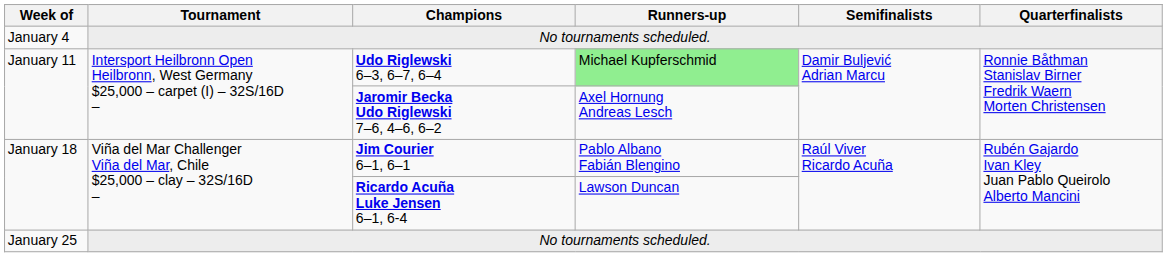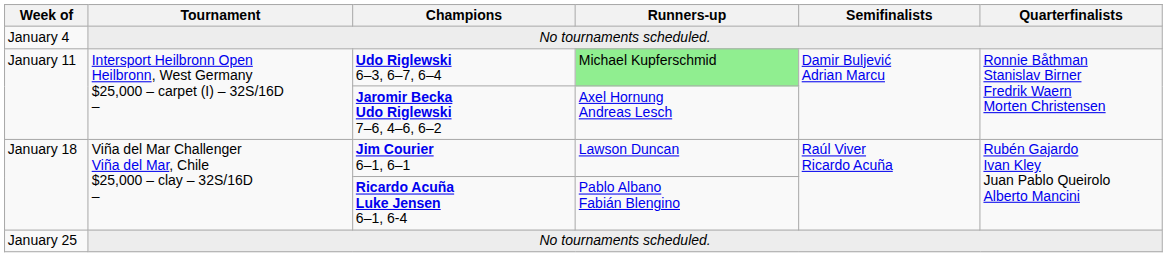 <table class="wikitable" style="font-size:85%;">
 <tr>
 <th width="75">Week of</th>
 <th width="250">Tournament</th>
 <th width="210">Champions</th>
 <th width="210">Runners-up</th>
 <th width="170">Semifinalists</th>
 <th width="170">Quarterfinalists</th>
 </tr>
 <tr valign="top">
 <td>January 4</td>
 <td colspan="5" bgcolor="#ededed" align=center><em>No tournaments scheduled.</em></td>
 </tr>
 <tr valign="top">
 <td rowspan="2">January 11</td>
 <td rowspan="2"><a href='#'>Intersport Heilbronn Open</a><br> <a href='#'>Heilbronn</a>, West Germany<br>$25,000 – carpet (I) – 32S/16D<br>  – </td>
 <td> <strong><a href='#'>Udo Riglewski</a></strong> <br>6–3, 6–7, 6–4</td>
 <td style="background: lightgreen;"> Michael Kupferschmid</td>
 <td rowspan="2"> <a href='#'>Damir Buljević</a> <br>  <a href='#'>Adrian Marcu</a></td>
 <td rowspan="2"> <a href='#'>Ronnie Båthman</a> <br> <a href='#'>Stanislav Birner</a> <br> <a href='#'>Fredrik Waern</a> <br>  <a href='#'>Morten Christensen</a></td>
 </tr>
 <tr valign="top">
 <td> <strong><a href='#'>Jaromir Becka</a></strong> <br> <strong><a href='#'>Udo Riglewski</a></strong><br> 7–6, 4–6, 6–2</td>
 <td> <a href='#'>Axel Hornung</a> <br>  <a href='#'>Andreas Lesch</a></td>
 </tr>
 <tr valign="top">
 <td rowspan="2">January 18</td>
 <td rowspan="2">Viña del Mar Challenger<br> <a href='#'>Viña del Mar</a>, Chile<br>$25,000 – clay – 32S/16D<br>  – </td>
 <td> <strong><a href='#'>Jim Courier</a></strong> <br>6–1, 6–1</td>
-<td> <a href='#'>Pablo Albano</a> <br>  <a href='#'>Fabián Blengino</a></td>
+<td> <a href='#'>Lawson Duncan</a></td>
 <td rowspan="2"> <a href='#'>Raúl Viver</a> <br>  <a href='#'>Ricardo Acuña</a></td>
 <td rowspan="2"> <a href='#'>Rubén Gajardo</a> <br> <a href='#'>Ivan Kley</a> <br> Juan Pablo Queirolo <br>  <a href='#'>Alberto Mancini</a></td>
 </tr>
 <tr valign="top">
 <td> <strong><a href='#'>Ricardo Acuña</a></strong> <br> <strong><a href='#'>Luke Jensen</a></strong><br> 6–1, 6-4</td>
-<td> <a href='#'>Lawson Duncan</a></td>
+<td> <a href='#'>Pablo Albano</a> <br>  <a href='#'>Fabián Blengino</a></td>
 </tr>
 <tr valign="top">
 <td>January 25</td>
 <td colspan="5" bgcolor="#ededed" align=center><em>No tournaments scheduled.</em></td>
 </tr>
 </table>
